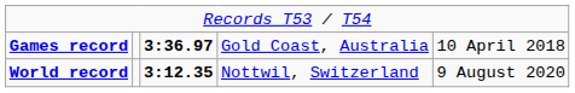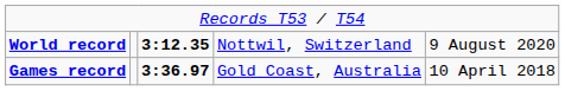 <table class="wikitable">
 <tr>
 <td colspan=5 align=center><em><a href='#'>Records T53</a> / <a href='#'>T54</a></em></td>
+</tr>
+<tr>
+<td><a href='#'><strong>World record</strong></a></td>
+<td></td>
+<td><strong>3:12.35</strong></td>
+<td><a href='#'>Nottwil</a>, <a href='#'>Switzerland</a></td>
+<td>9 August 2020</td>
 </tr>
 <tr>
 <td><a href='#'><strong>Games record</strong></a></td>
 <td></td>
 <td><strong>3:36.97</strong></td>
 <td><a href='#'>Gold Coast</a>, <a href='#'>Australia</a></td>
 <td>10 April 2018</td>
 </tr>
-<tr>
-<td><a href='#'><strong>World record</strong></a></td>
-<td></td>
-<td><strong>3:12.35</strong></td>
-<td><a href='#'>Nottwil</a>, <a href='#'>Switzerland</a></td>
-<td>9 August 2020</td>
-</tr>
 </table>
